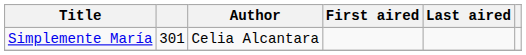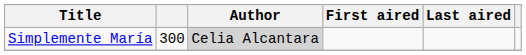 <table class="wikitable sortable">
 <tr>
 <th>Title</th>
 <th></th>
 <th>Author</th>
 <th>First aired</th>
 <th>Last aired</th>
 <th></th>
 </tr>
 <tr>
 <td><a href='#'>Simplemente María</a></td>
-<td>301</td>
-<td>Celia Alcantara</td>
+<td>300</td>
+<td style="background: lightgrey;">Celia Alcantara</td>
 <td></td>
 <td></td>
 <td></td>
 </tr>
 <tr>
 </tr>
 </table>
